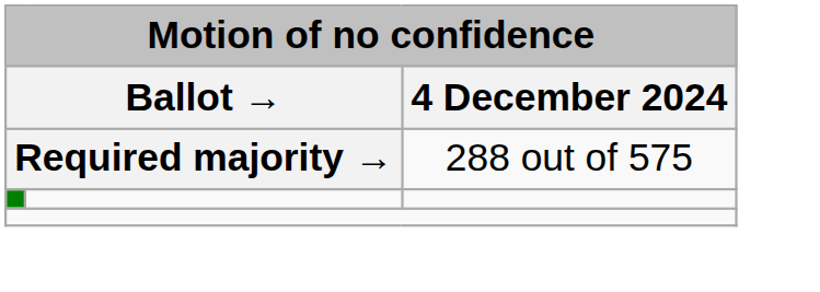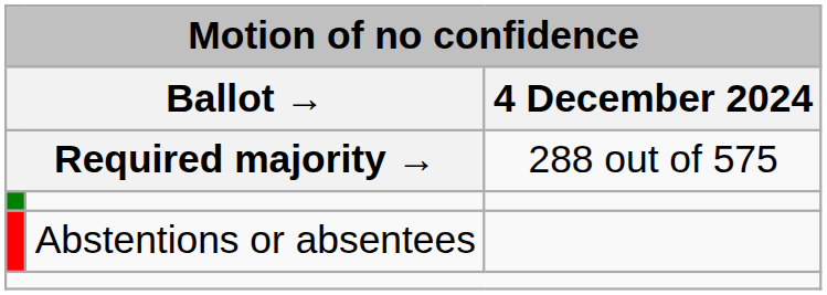 <table class="wikitable" style="text-align:center;">
 <tr>
 <td colspan="3" align="center" bgcolor="#C0C0C0"><strong>Motion of no confidence</strong><br></td>
 </tr>
 <tr>
 <th colspan="2" style="width:150px;">Ballot →</th>
 <th>4 December 2024</th>
 </tr>
 <tr>
 <th colspan="2">Required majority →</th>
 <td>288 out of 575 </td>
 </tr>
 <tr>
 <th style="width:1px; background:green;"></th>
 <td style="text-align:left;"></td>
 <td></td>
 </tr>
 <tr>
+<th style="background:red;"></th>
+<td style="text-align:left;">Abstentions or absentees</td>
+<td rowspan="1"></td>
+</tr>
+<tr>
 <td style="text-align:left;" colspan="3"></td>
 </tr>
 </table>
